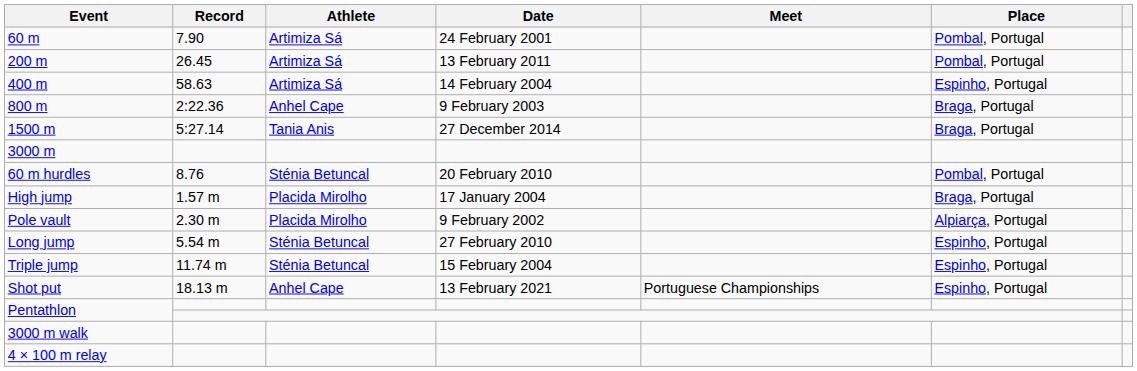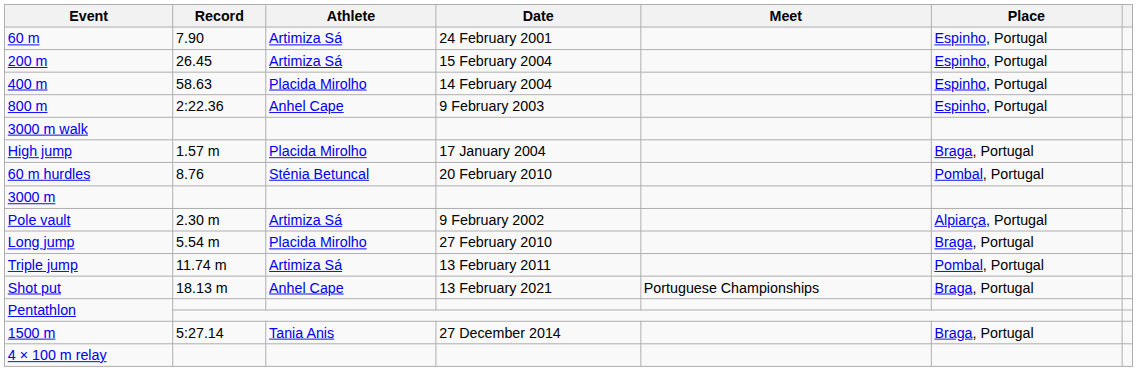 <table class="wikitable" style="font-size:95%; width: 95%;">
 <tr>
 <th>Event</th>
 <th>Record</th>
 <th>Athlete</th>
 <th>Date</th>
 <th>Meet</th>
 <th>Place</th>
 <th></th>
 </tr>
 <tr>
 <td><a href='#'>60 m</a></td>
 <td>7.90</td>
 <td><a href='#'>Artimiza Sá</a></td>
 <td>24 February 2001</td>
 <td></td>
-<td><a href='#'>Pombal</a>, Portugal</td>
+<td><a href='#'>Espinho</a>, Portugal</td>
 <td></td>
 </tr>
 <tr>
 <td><a href='#'>200 m</a></td>
 <td>26.45</td>
 <td><a href='#'>Artimiza Sá</a></td>
-<td>13 February 2011</td>
+<td>15 February 2004</td>
 <td></td>
-<td><a href='#'>Pombal</a>, Portugal</td>
+<td><a href='#'>Espinho</a>, Portugal</td>
 <td></td>
 </tr>
 <tr>
 <td><a href='#'>400 m</a></td>
 <td>58.63</td>
-<td><a href='#'>Artimiza Sá</a></td>
+<td><a href='#'>Placida Mirolho</a></td>
 <td>14 February 2004</td>
 <td></td>
 <td><a href='#'>Espinho</a>, Portugal</td>
 <td></td>
 </tr>
 <tr>
 <td><a href='#'>800 m</a></td>
 <td>2:22.36</td>
 <td><a href='#'>Anhel Cape</a></td>
 <td>9 February 2003</td>
 <td></td>
+<td><a href='#'>Espinho</a>, Portugal</td>
+<td></td>
+</tr>
+<tr>
+<td><a href='#'>3000 m walk</a></td>
+<td></td>
+<td></td>
+<td></td>
+<td></td>
+<td></td>
+<td></td>
+</tr>
+<tr>
+<td><a href='#'>High jump</a></td>
+<td>1.57 m</td>
+<td><a href='#'>Placida Mirolho</a></td>
+<td>17 January 2004</td>
+<td></td>
 <td><a href='#'>Braga</a>, Portugal</td>
 <td></td>
 </tr>
 <tr>
-<td><a href='#'>1500 m</a></td>
-<td>5:27.14</td>
-<td><a href='#'>Tania Anis</a></td>
-<td>27 December 2014</td>
+<td><a href='#'>60 m hurdles</a></td>
+<td>8.76</td>
+<td><a href='#'>Sténia Betuncal</a></td>
+<td>20 February 2010</td>
 <td></td>
-<td><a href='#'>Braga</a>, Portugal</td>
+<td><a href='#'>Pombal</a>, Portugal</td>
 <td></td>
 </tr>
 <tr>
 <td><a href='#'>3000 m</a></td>
 <td></td>
 <td></td>
 <td></td>
 <td></td>
 <td></td>
 <td></td>
 </tr>
 <tr>
-<td><a href='#'>60 m hurdles</a></td>
-<td>8.76</td>
-<td><a href='#'>Sténia Betuncal</a></td>
-<td>20 February 2010</td>
-<td></td>
-<td><a href='#'>Pombal</a>, Portugal</td>
-<td></td>
-</tr>
-<tr>
-<td><a href='#'>High jump</a></td>
-<td>1.57 m</td>
-<td><a href='#'>Placida Mirolho</a></td>
-<td>17 January 2004</td>
-<td></td>
-<td><a href='#'>Braga</a>, Portugal</td>
-<td></td>
-</tr>
-<tr>
 <td><a href='#'>Pole vault</a></td>
 <td>2.30 m</td>
-<td><a href='#'>Placida Mirolho</a></td>
+<td><a href='#'>Artimiza Sá</a></td>
 <td>9 February 2002</td>
 <td></td>
 <td><a href='#'>Alpiarça</a>, Portugal</td>
 <td></td>
 </tr>
 <tr>
 <td><a href='#'>Long jump</a></td>
 <td>5.54 m</td>
-<td><a href='#'>Sténia Betuncal</a></td>
+<td><a href='#'>Placida Mirolho</a></td>
 <td>27 February 2010</td>
 <td></td>
-<td><a href='#'>Espinho</a>, Portugal</td>
+<td><a href='#'>Braga</a>, Portugal</td>
 <td></td>
 </tr>
 <tr>
 <td><a href='#'>Triple jump</a></td>
 <td>11.74 m</td>
-<td><a href='#'>Sténia Betuncal</a></td>
-<td>15 February 2004</td>
+<td><a href='#'>Artimiza Sá</a></td>
+<td>13 February 2011</td>
 <td></td>
-<td><a href='#'>Espinho</a>, Portugal</td>
+<td><a href='#'>Pombal</a>, Portugal</td>
 <td></td>
 </tr>
 <tr>
 <td><a href='#'>Shot put</a></td>
 <td>18.13 m</td>
 <td><a href='#'>Anhel Cape</a></td>
 <td>13 February 2021</td>
 <td>Portuguese Championships</td>
-<td><a href='#'>Espinho</a>, Portugal</td>
+<td><a href='#'>Braga</a>, Portugal</td>
 <td></td>
 </tr>
 <tr>
 <td rowspan=2><a href='#'>Pentathlon</a></td>
 <td></td>
 <td></td>
 <td></td>
 <td></td>
 <td></td>
 <td></td>
 </tr>
 <tr>
 <td colspan=5></td>
 <td></td>
 </tr>
 <tr>
-<td><a href='#'>3000 m walk</a></td>
+<td><a href='#'>1500 m</a></td>
+<td>5:27.14</td>
+<td><a href='#'>Tania Anis</a></td>
+<td>27 December 2014</td>
 <td></td>
-<td></td>
-<td></td>
-<td></td>
-<td></td>
+<td><a href='#'>Braga</a>, Portugal</td>
 <td></td>
 </tr>
 <tr>
 <td><a href='#'>4 × 100 m relay</a></td>
 <td></td>
 <td></td>
 <td></td>
 <td></td>
 <td></td>
 <td></td>
 </tr>
 </table>
